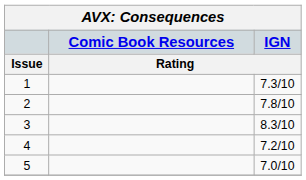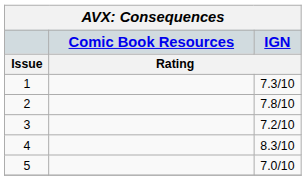 <table class="wikitable infobox" style="float: right; width: 24.2em; font-size: 80%; text-align: center; margin:0.5em 0 0.5em 1em; padding:0;" cellpadding="0" cellspacing="0">
 <tr>
 <th colspan="3" style="font-size:120%;"><em>AVX: Consequences</em></th>
 </tr>
 <tr>
 <th style="background:#d1dbdf;font-size:120%;"></th>
 <th style="background:#d1dbdf;font-size:120%;"><a href='#'>Comic Book Resources</a></th>
 <th style="background:#d1dbdf;font-size:120%;"><a href='#'>IGN</a></th>
 </tr>
 <tr>
 <th>Issue</th>
 <th colspan="2">Rating</th>
 </tr>
 <tr>
 <td>1</td>
 <td></td>
 <td>7.3/10</td>
 </tr>
 <tr>
 <td>2</td>
 <td></td>
 <td>7.8/10</td>
 </tr>
 <tr>
 <td>3</td>
 <td></td>
-<td>8.3/10</td>
+<td>7.2/10</td>
 </tr>
 <tr>
 <td>4</td>
 <td></td>
-<td>7.2/10</td>
+<td>8.3/10</td>
 </tr>
 <tr>
 <td>5</td>
 <td></td>
 <td>7.0/10</td>
 </tr>
 <tr>
 </tr>
 </table>
